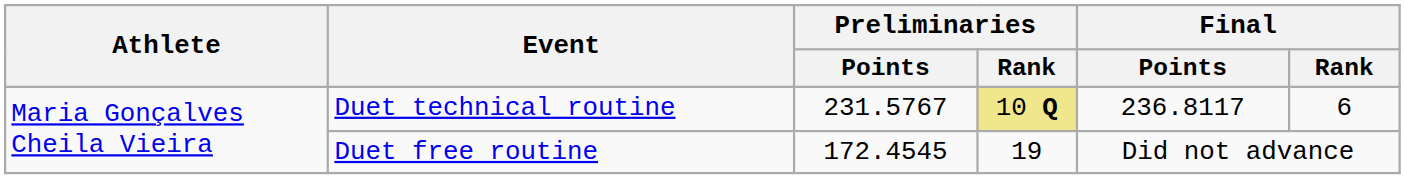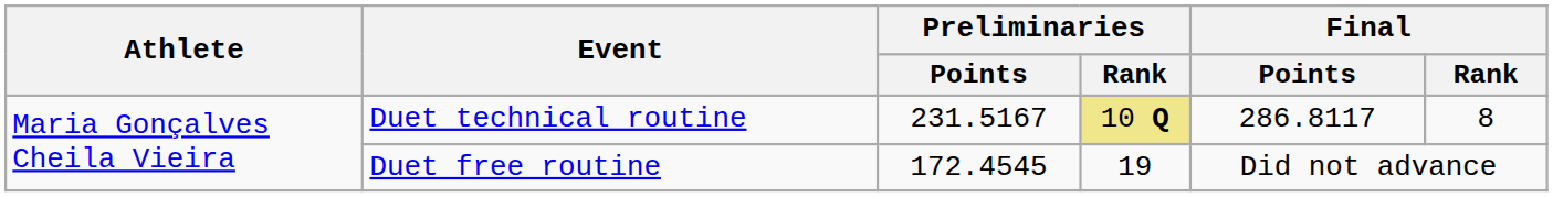 <table class="wikitable" style="text-align:center; font-size:90%; width:50%;">
 <tr>
 <th rowspan="2">Athlete</th>
 <th rowspan="2">Event</th>
 <th colspan="2">Preliminaries</th>
 <th colspan="2">Final</th>
 </tr>
 <tr style="font-size:95%">
 <th>Points</th>
 <th>Rank</th>
 <th>Points</th>
 <th>Rank</th>
 </tr>
 <tr>
 <td align=left rowspan=2><a href='#'>Maria Gonçalves</a><br><a href='#'>Cheila Vieira</a></td>
 <td align=left><a href='#'>Duet technical routine</a></td>
-<td>231.5767</td>
+<td>231.5167</td>
 <td style="background: khaki;">10 <strong>Q</strong></td>
-<td>236.8117</td>
-<td>6</td>
+<td>286.8117</td>
+<td>8</td>
 </tr>
 <tr>
 <td align=left><a href='#'>Duet free routine</a></td>
 <td>172.4545</td>
 <td>19</td>
 <td colspan=2>Did not advance</td>
 </tr>
 </table>
